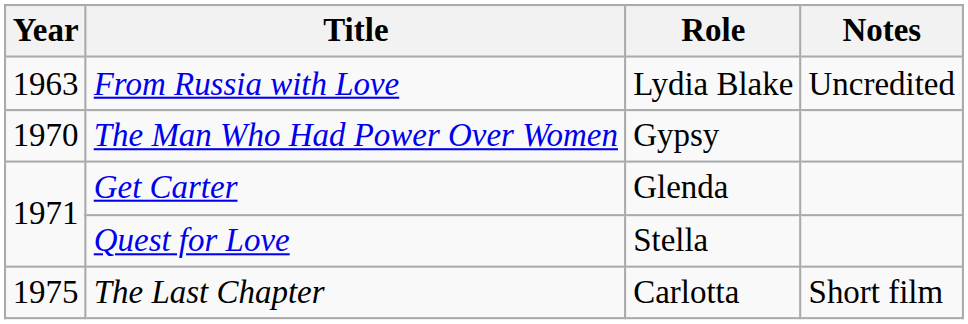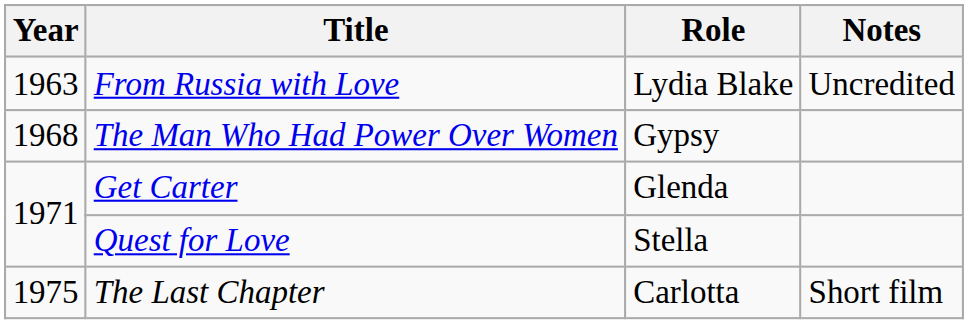 <table class="wikitable">
 <tr>
 <th>Year</th>
 <th>Title</th>
 <th>Role</th>
 <th>Notes</th>
 </tr>
 <tr>
 <td>1963</td>
 <td><a href='#'><em>From Russia with Love</em></a></td>
 <td>Lydia Blake</td>
 <td>Uncredited</td>
 </tr>
 <tr>
-<td>1970</td>
+<td>1968</td>
 <td><em><a href='#'>The Man Who Had Power Over Women</a></em></td>
 <td>Gypsy</td>
 <td></td>
 </tr>
 <tr>
 <td rowspan="2">1971</td>
 <td><em><a href='#'>Get Carter</a></em></td>
 <td>Glenda</td>
 <td></td>
 </tr>
 <tr>
 <td><em><a href='#'>Quest for Love</a></em></td>
 <td>Stella</td>
 <td></td>
 </tr>
 <tr>
 <td>1975</td>
 <td><em>The Last Chapter</em></td>
 <td>Carlotta</td>
 <td>Short film</td>
 </tr>
 </table>
